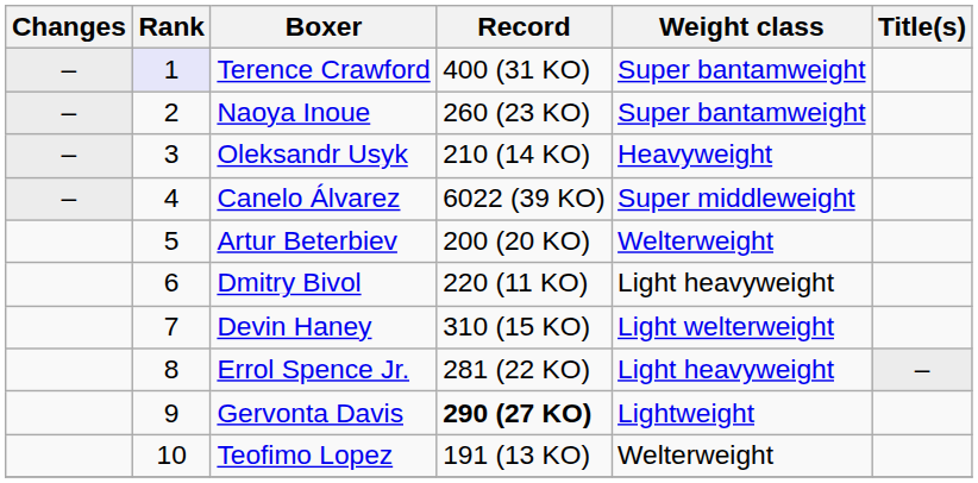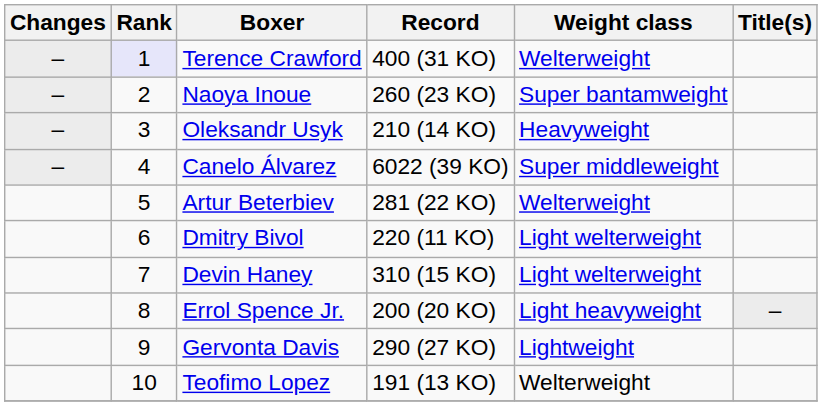 <table class="wikitable ">
 <tr>
 <th>Changes</th>
 <th>Rank</th>
 <th>Boxer</th>
 <th>Record</th>
 <th>Weight class</th>
 <th>Title(s)</th>
 </tr>
 <tr>
 <td align=center bgcolor=#ECECEC>–</td>
 <td align=center style="background: lavender;">1</td>
 <td><a href='#'>Terence Crawford</a></td>
 <td>400 (31 KO)</td>
-<td><a href='#'>Super bantamweight</a></td>
+<td><a href='#'>Welterweight</a></td>
 <td></td>
 </tr>
 <tr>
 <td align=center bgcolor=#ECECEC>–</td>
 <td align=center>2</td>
 <td><a href='#'>Naoya Inoue</a></td>
 <td>260 (23 KO)</td>
 <td><a href='#'>Super bantamweight</a></td>
 <td></td>
 </tr>
 <tr>
 <td align=center bgcolor=#ECECEC>–</td>
 <td align=center>3</td>
 <td><a href='#'>Oleksandr Usyk</a></td>
 <td>210 (14 KO)</td>
 <td><a href='#'>Heavyweight</a></td>
 <td></td>
 </tr>
 <tr>
 <td align=center bgcolor=#ECECEC>–</td>
 <td align=center>4</td>
 <td><a href='#'>Canelo Álvarez</a></td>
 <td>6022 (39 KO)</td>
 <td><a href='#'>Super middleweight</a></td>
 <td></td>
 </tr>
 <tr>
 <td align=center></td>
 <td align=center>5</td>
 <td><a href='#'>Artur Beterbiev</a></td>
-<td>200 (20 KO)</td>
+<td>281 (22 KO)</td>
 <td><a href='#'>Welterweight</a></td>
 <td></td>
 </tr>
 <tr>
 <td align=center></td>
 <td align=center>6</td>
 <td><a href='#'>Dmitry Bivol</a></td>
 <td>220 (11 KO)</td>
-<td>Light heavyweight</td>
+<td><a href='#'>Light welterweight</a></td>
 <td></td>
 </tr>
 <tr>
 <td align=center></td>
 <td align=center>7</td>
 <td><a href='#'>Devin Haney</a></td>
 <td>310 (15 KO)</td>
 <td><a href='#'>Light welterweight</a></td>
 <td></td>
 </tr>
 <tr>
 <td align=center></td>
 <td align=center>8</td>
 <td><a href='#'>Errol Spence Jr.</a></td>
-<td>281 (22 KO)</td>
+<td>200 (20 KO)</td>
 <td><a href='#'>Light heavyweight</a></td>
 <td align=center bgcolor=#ECECEC data-sort-value="Z">–</td>
 </tr>
 <tr>
 <td align=center></td>
 <td align=center>9</td>
 <td><a href='#'>Gervonta Davis</a></td>
-<td><strong>290 (27 KO)</strong></td>
+<td>290 (27 KO)</td>
 <td><a href='#'>Lightweight</a></td>
 <td></td>
 </tr>
 <tr>
 <td align=center></td>
 <td align=center>10</td>
 <td><a href='#'>Teofimo Lopez</a></td>
 <td>191 (13 KO)</td>
 <td>Welterweight</td>
 <td></td>
 </tr>
 <tr>
 </tr>
 </table>
